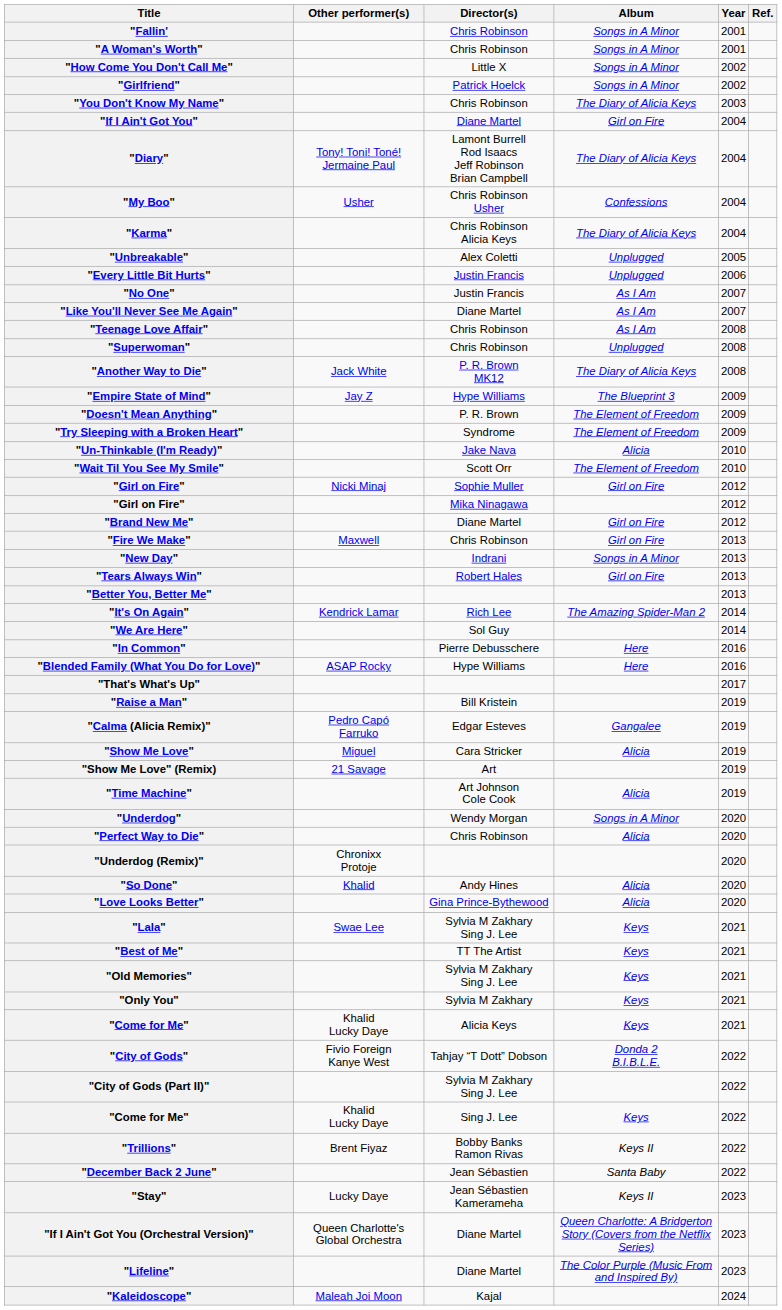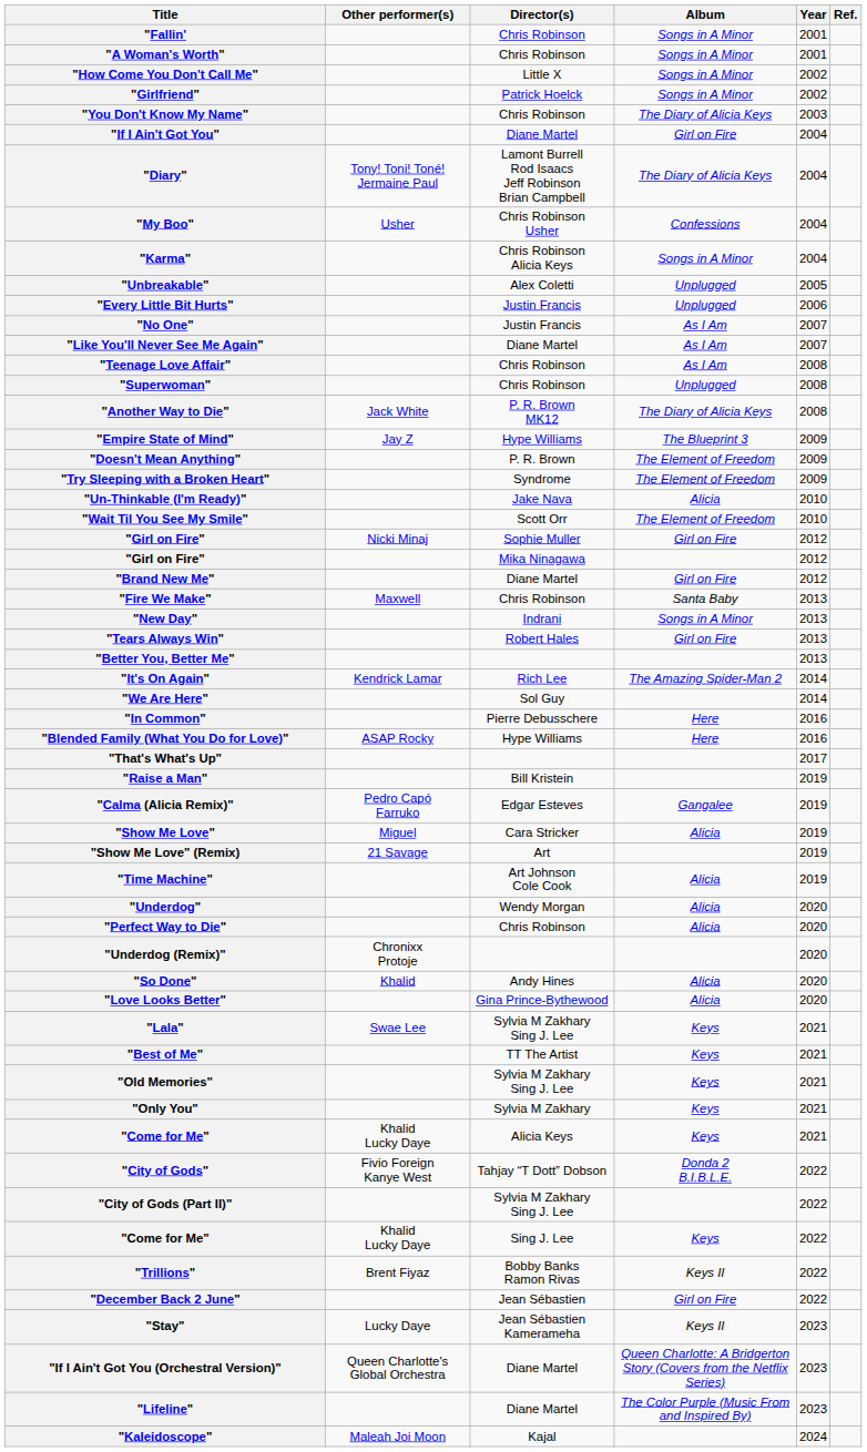 <table class="wikitable sortable plainrowheaders" style="text-align: center;">
 <tr>
 <th scope="col" style="width: 25em;">Title</th>
 <th scope="col" style="width: 11em;">Other performer(s)</th>
 <th scope="col" style="width: 11em;">Director(s)</th>
 <th scope="col" style="width: 14em;">Album</th>
 <th scope="col" style="width: 2em;">Year</th>
 <th scope="col" style="width: 2em;" class="unsortable">Ref.</th>
 </tr>
 <tr>
 <th scope="row">"<a href='#'>Fallin'</a></th>
 <td></td>
 <td><a href='#'>Chris Robinson</a></td>
 <td><em><a href='#'>Songs in A Minor</a></em></td>
 <td>2001</td>
 <td></td>
 </tr>
 <tr>
 <th scope="row">"<a href='#'>A Woman's Worth</a>"</th>
 <td></td>
 <td>Chris Robinson</td>
 <td><em><a href='#'>Songs in A Minor</a></em></td>
 <td>2001</td>
 <td></td>
 </tr>
 <tr>
 <th scope="row">"<a href='#'>How Come You Don't Call Me</a>"</th>
 <td></td>
 <td>Little X</td>
 <td><em><a href='#'>Songs in A Minor</a></em></td>
 <td>2002</td>
 <td></td>
 </tr>
 <tr>
 <th scope="row">"<a href='#'>Girlfriend</a>"</th>
 <td></td>
 <td><a href='#'>Patrick Hoelck</a></td>
 <td><em><a href='#'>Songs in A Minor</a></em></td>
 <td>2002</td>
 <td></td>
 </tr>
 <tr>
 <th scope="row">"<a href='#'>You Don't Know My Name</a>"</th>
 <td></td>
 <td>Chris Robinson</td>
 <td><em><a href='#'>The Diary of Alicia Keys</a></em></td>
 <td>2003</td>
 <td></td>
 </tr>
 <tr>
 <th scope="row">"<a href='#'>If I Ain't Got You</a>"</th>
 <td></td>
 <td><a href='#'>Diane Martel</a></td>
 <td><em><a href='#'>Girl on Fire</a></em></td>
 <td>2004</td>
 <td></td>
 </tr>
 <tr>
 <th scope="row">"<a href='#'>Diary</a>"</th>
 <td><a href='#'>Tony! Toni! Toné!</a> <br> <a href='#'>Jermaine Paul</a></td>
 <td>Lamont Burrell <br> Rod Isaacs <br> Jeff Robinson <br> Brian Campbell</td>
 <td><em><a href='#'>The Diary of Alicia Keys</a></em></td>
 <td>2004</td>
 <td></td>
 </tr>
 <tr>
 <th scope="row">"<a href='#'>My Boo</a>"</th>
 <td><a href='#'>Usher</a></td>
 <td>Chris Robinson <br> <a href='#'>Usher</a></td>
 <td><em><a href='#'>Confessions</a></em></td>
 <td>2004</td>
 <td></td>
 </tr>
 <tr>
 <th scope="row">"<a href='#'>Karma</a>"</th>
 <td></td>
 <td>Chris Robinson <br> Alicia Keys</td>
-<td><em><a href='#'>The Diary of Alicia Keys</a></em></td>
+<td><em><a href='#'>Songs in A Minor</a></em></td>
 <td>2004</td>
 <td></td>
 </tr>
 <tr>
 <th scope="row">"<a href='#'>Unbreakable</a>"</th>
 <td></td>
 <td>Alex Coletti</td>
 <td><em><a href='#'>Unplugged</a></em></td>
 <td>2005</td>
 <td></td>
 </tr>
 <tr>
 <th scope="row">"<a href='#'>Every Little Bit Hurts</a>"</th>
 <td></td>
 <td><a href='#'>Justin Francis</a></td>
 <td><em><a href='#'>Unplugged</a></em></td>
 <td>2006</td>
 <td></td>
 </tr>
 <tr>
 <th scope="row">"<a href='#'>No One</a>"</th>
 <td></td>
 <td>Justin Francis</td>
 <td><em><a href='#'>As I Am</a></em></td>
 <td>2007</td>
 <td></td>
 </tr>
 <tr>
 <th scope="row">"<a href='#'>Like You'll Never See Me Again</a>"</th>
 <td></td>
 <td>Diane Martel</td>
 <td><em><a href='#'>As I Am</a></em></td>
 <td>2007</td>
 <td></td>
 </tr>
 <tr>
 <th scope="row">"<a href='#'>Teenage Love Affair</a>"</th>
 <td></td>
 <td>Chris Robinson</td>
 <td><em><a href='#'>As I Am</a></em></td>
 <td>2008</td>
 <td></td>
 </tr>
 <tr>
 <th scope="row">"<a href='#'>Superwoman</a>"</th>
 <td></td>
 <td>Chris Robinson</td>
 <td><em><a href='#'>Unplugged</a></em></td>
 <td>2008</td>
 <td></td>
 </tr>
 <tr>
 <th scope="row">"<a href='#'>Another Way to Die</a>"</th>
 <td><a href='#'>Jack White</a></td>
 <td><a href='#'>P. R. Brown</a> <br> <a href='#'>MK12</a></td>
 <td><em><a href='#'>The Diary of Alicia Keys</a></em></td>
 <td>2008</td>
 <td></td>
 </tr>
 <tr>
 <th scope="row">"<a href='#'>Empire State of Mind</a>"</th>
 <td><a href='#'>Jay Z</a></td>
 <td><a href='#'>Hype Williams</a></td>
 <td><em><a href='#'>The Blueprint 3</a></em></td>
 <td>2009</td>
 <td></td>
 </tr>
 <tr>
 <th scope="row">"<a href='#'>Doesn't Mean Anything</a>"</th>
 <td></td>
 <td>P. R. Brown</td>
 <td><em><a href='#'>The Element of Freedom</a></em></td>
 <td>2009</td>
 <td></td>
 </tr>
 <tr>
 <th scope="row">"<a href='#'>Try Sleeping with a Broken Heart</a>"</th>
 <td></td>
 <td>Syndrome</td>
 <td><em><a href='#'>The Element of Freedom</a></em></td>
 <td>2009</td>
 <td></td>
 </tr>
 <tr>
 <th scope="row">"<a href='#'>Un-Thinkable (I'm Ready)</a>"</th>
 <td></td>
 <td><a href='#'>Jake Nava</a></td>
 <td><em><a href='#'>Alicia</a></em></td>
 <td>2010</td>
 <td></td>
 </tr>
 <tr>
 <th scope="row">"<a href='#'>Wait Til You See My Smile</a>"</th>
 <td></td>
 <td>Scott Orr</td>
 <td><em><a href='#'>The Element of Freedom</a></em></td>
 <td>2010</td>
 <td></td>
 </tr>
 <tr>
 <th scope="row">"<a href='#'>Girl on Fire</a>"</th>
 <td><a href='#'>Nicki Minaj</a></td>
 <td><a href='#'>Sophie Muller</a></td>
 <td><em><a href='#'>Girl on Fire</a></em></td>
 <td>2012</td>
 <td></td>
 </tr>
 <tr>
 <th scope="row">"Girl on Fire" </th>
 <td></td>
 <td><a href='#'>Mika Ninagawa</a></td>
 <td></td>
 <td>2012</td>
 <td></td>
 </tr>
 <tr>
 <th scope="row">"<a href='#'>Brand New Me</a>"</th>
 <td></td>
 <td>Diane Martel</td>
 <td><em><a href='#'>Girl on Fire</a></em></td>
 <td>2012</td>
 <td></td>
 </tr>
 <tr>
 <th scope="row">"<a href='#'>Fire We Make</a>"</th>
 <td><a href='#'>Maxwell</a></td>
 <td>Chris Robinson</td>
-<td><em><a href='#'>Girl on Fire</a></em></td>
+<td><em>Santa Baby</em></td>
 <td>2013</td>
 <td></td>
 </tr>
 <tr>
 <th scope="row">"<a href='#'>New Day</a>"</th>
 <td></td>
 <td><a href='#'>Indrani</a></td>
 <td><em><a href='#'>Songs in A Minor</a></em></td>
 <td>2013</td>
 <td></td>
 </tr>
 <tr>
 <th scope="row">"<a href='#'>Tears Always Win</a>"</th>
 <td></td>
 <td><a href='#'>Robert Hales</a></td>
 <td><em><a href='#'>Girl on Fire</a></em></td>
 <td>2013</td>
 <td></td>
 </tr>
 <tr>
 <th scope="row">"<a href='#'>Better You, Better Me</a>"</th>
 <td></td>
 <td></td>
 <td></td>
 <td>2013</td>
 <td></td>
 </tr>
 <tr>
 <th scope="row">"<a href='#'>It's On Again</a>"</th>
 <td><a href='#'>Kendrick Lamar</a></td>
 <td><a href='#'>Rich Lee</a></td>
 <td><em><a href='#'>The Amazing Spider-Man 2</a></em></td>
 <td>2014</td>
 <td></td>
 </tr>
 <tr>
 <th scope="row">"<a href='#'>We Are Here</a>"</th>
 <td></td>
 <td>Sol Guy</td>
 <td></td>
 <td>2014</td>
 <td></td>
 </tr>
 <tr>
 <th scope="row">"<a href='#'>In Common</a>"</th>
 <td></td>
 <td>Pierre Debusschere</td>
 <td><em><a href='#'>Here</a></em></td>
 <td>2016</td>
 <td></td>
 </tr>
 <tr>
 <th scope="row">"<a href='#'>Blended Family (What You Do for Love)</a>"</th>
 <td><a href='#'>ASAP Rocky</a></td>
 <td>Hype Williams</td>
 <td><em><a href='#'>Here</a></em></td>
 <td>2016</td>
 <td></td>
 </tr>
 <tr>
 <th scope="row">"That's What's Up"</th>
 <td></td>
 <td></td>
 <td></td>
 <td>2017</td>
 <td></td>
 </tr>
 <tr>
 <th scope="row">"<a href='#'>Raise a Man</a>"</th>
 <td></td>
 <td>Bill Kristein</td>
 <td></td>
 <td>2019</td>
 <td></td>
 </tr>
 <tr>
 <th scope="row">"<a href='#'>Calma</a> (Alicia Remix)"</th>
 <td><a href='#'>Pedro Capó</a> <br> <a href='#'>Farruko</a></td>
 <td>Edgar Esteves</td>
 <td><em><a href='#'>Gangalee</a></em></td>
 <td>2019</td>
 <td></td>
 </tr>
 <tr>
 <th scope="row">"<a href='#'>Show Me Love</a>"</th>
 <td><a href='#'>Miguel</a></td>
 <td>Cara Stricker</td>
 <td><em><a href='#'>Alicia</a></em></td>
 <td>2019</td>
 <td></td>
 </tr>
 <tr>
 <th scope="row">"Show Me Love" (Remix)</th>
 <td><a href='#'>21 Savage</a></td>
 <td>Art</td>
 <td></td>
 <td>2019</td>
 <td></td>
 </tr>
 <tr>
 <th scope="row">"<a href='#'>Time Machine</a>"</th>
 <td></td>
 <td>Art Johnson <br> Cole Cook</td>
 <td><em><a href='#'>Alicia</a></em></td>
 <td>2019</td>
 <td></td>
 </tr>
 <tr>
 <th scope="row">"<a href='#'>Underdog</a>"</th>
 <td></td>
 <td>Wendy Morgan</td>
-<td><em><a href='#'>Songs in A Minor</a></em></td>
+<td><em><a href='#'>Alicia</a></em></td>
 <td>2020</td>
 <td></td>
 </tr>
 <tr>
 <th scope="row">"<a href='#'>Perfect Way to Die</a>"</th>
 <td></td>
 <td>Chris Robinson</td>
 <td><em><a href='#'>Alicia</a></em></td>
 <td>2020</td>
 <td></td>
 </tr>
 <tr>
 <th scope="row">"Underdog (Remix)"</th>
 <td>Chronixx <br>Protoje</td>
 <td></td>
 <td></td>
 <td>2020</td>
 <td></td>
 </tr>
 <tr>
 <th scope="row">"<a href='#'>So Done</a>"</th>
 <td><a href='#'>Khalid</a></td>
 <td>Andy Hines</td>
 <td><em><a href='#'>Alicia</a></em></td>
 <td>2020</td>
 <td></td>
 </tr>
 <tr>
 <th scope="row">"<a href='#'>Love Looks Better</a>"</th>
 <td></td>
 <td><a href='#'>Gina Prince-Bythewood</a></td>
 <td><em><a href='#'>Alicia</a></em></td>
 <td>2020</td>
 <td></td>
 </tr>
 <tr>
 <th scope="row">"<a href='#'>Lala</a>"</th>
 <td><a href='#'>Swae Lee</a></td>
 <td>Sylvia M Zakhary <br> Sing J. Lee</td>
 <td><em><a href='#'>Keys</a></em></td>
 <td>2021</td>
 <td></td>
 </tr>
 <tr>
 <th scope="row">"<a href='#'>Best of Me</a>"</th>
 <td></td>
 <td>TT The Artist</td>
 <td><em><a href='#'>Keys</a></em></td>
 <td>2021</td>
 <td></td>
 </tr>
 <tr>
 <th scope="row">"Old Memories"</th>
 <td></td>
 <td>Sylvia M Zakhary <br> Sing J. Lee</td>
 <td><em><a href='#'>Keys</a></em></td>
 <td>2021</td>
 <td></td>
 </tr>
 <tr>
 <th scope="row">"Only You"</th>
 <td></td>
 <td>Sylvia M Zakhary</td>
 <td><em><a href='#'>Keys</a></em></td>
 <td>2021</td>
 <td></td>
 </tr>
 <tr>
 <th scope="row">"<a href='#'>Come for Me</a>"</th>
 <td>Khalid<br> Lucky Daye</td>
 <td>Alicia Keys</td>
 <td><em><a href='#'>Keys</a></em></td>
 <td>2021</td>
 <td></td>
 </tr>
 <tr>
 <th scope="row">"<a href='#'>City of Gods</a>"</th>
 <td>Fivio Foreign<br> Kanye West</td>
 <td>Tahjay “T Dott” Dobson</td>
 <td><em><a href='#'>Donda 2</a></em> <br> <em><a href='#'>B.I.B.L.E.</a></em></td>
 <td>2022</td>
 <td></td>
 </tr>
 <tr>
 <th scope="row">"City of Gods (Part II)"</th>
 <td></td>
 <td>Sylvia M Zakhary <br> Sing J. Lee</td>
 <td></td>
 <td>2022</td>
 <td></td>
 </tr>
 <tr>
 <th scope="row">"Come for Me"</th>
 <td>Khalid<br> Lucky Daye</td>
 <td>Sing J. Lee</td>
 <td><em><a href='#'>Keys</a></em></td>
 <td>2022</td>
 <td></td>
 </tr>
 <tr>
 <th scope="row">"<a href='#'>Trillions</a>"</th>
 <td>Brent Fiyaz</td>
 <td>Bobby Banks <br>  Ramon Rivas</td>
 <td><em>Keys II</em></td>
 <td>2022</td>
 <td></td>
 </tr>
 <tr>
 <th scope="row">"<a href='#'>December Back 2 June</a>"</th>
 <td></td>
 <td>Jean Sébastien</td>
-<td><em>Santa Baby</em></td>
+<td><em><a href='#'>Girl on Fire</a></em></td>
 <td>2022</td>
 <td></td>
 </tr>
 <tr>
 <th scope="row">"Stay"</th>
 <td>Lucky Daye</td>
 <td>Jean Sébastien <br> Kamerameha</td>
 <td><em>Keys II</em></td>
 <td>2023</td>
 <td></td>
 </tr>
 <tr>
 <th scope="row">"If I Ain't Got You (Orchestral Version)"</th>
 <td>Queen Charlotte's Global Orchestra</td>
 <td>Diane Martel</td>
 <td><em><a href='#'>Queen Charlotte: A Bridgerton Story (Covers from the Netflix Series)</a></em></td>
 <td>2023</td>
 <td></td>
 </tr>
 <tr>
 <th scope="row">"<a href='#'>Lifeline</a>"</th>
 <td></td>
 <td>Diane Martel</td>
 <td><em><a href='#'>The Color Purple (Music From and Inspired By)</a></em></td>
 <td>2023</td>
 <td></td>
 </tr>
 <tr>
 <th scope="row">"<a href='#'>Kaleidoscope</a>"</th>
 <td><a href='#'>Maleah Joi Moon</a></td>
 <td>Kajal</td>
 <td></td>
 <td>2024</td>
 <td></td>
 </tr>
 </table>
